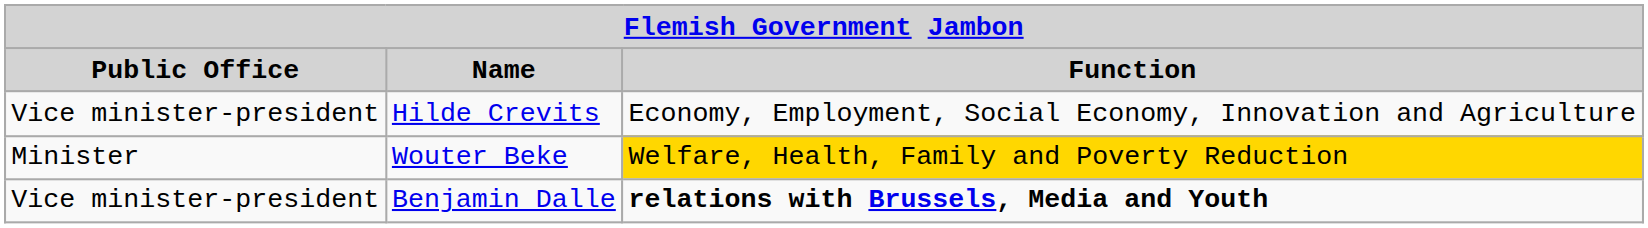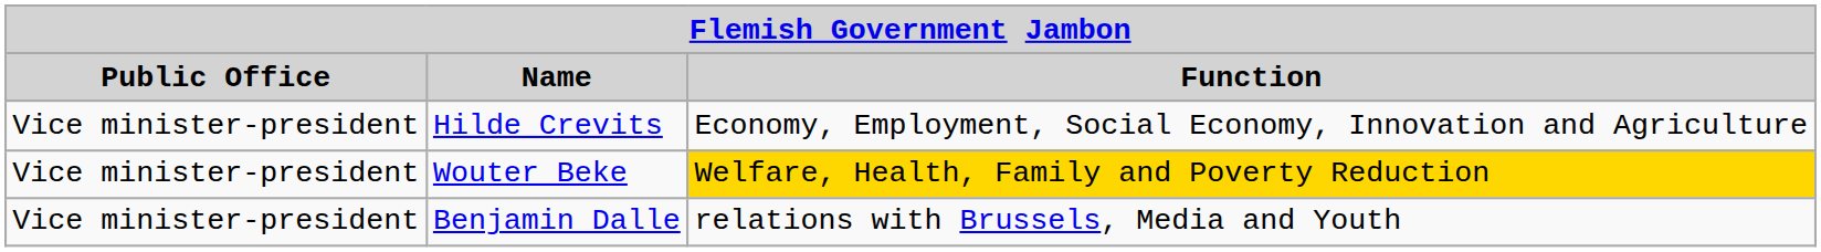 <table class="wikitable">
 <tr>
 <th style="background:LightGrey;" colspan="3"><a href='#'>Flemish Government</a> <a href='#'>Jambon</a></th>
 </tr>
 <tr>
 <th style="background:LightGrey;">Public Office</th>
 <th style="background:LightGrey;">Name</th>
 <th style="background:LightGrey;">Function</th>
 </tr>
 <tr>
 <td>Vice minister-president</td>
 <td><a href='#'>Hilde Crevits</a></td>
 <td>Economy, Employment, Social Economy, Innovation and Agriculture</td>
 </tr>
 <tr>
-<td>Minister</td>
+<td>Vice minister-president</td>
 <td><a href='#'>Wouter Beke</a></td>
 <td style="background: gold;">Welfare, Health, Family and Poverty Reduction</td>
 </tr>
 <tr>
 <td>Vice minister-president</td>
 <td><a href='#'>Benjamin Dalle</a></td>
-<td><strong>relations with <a href='#'>Brussels</a>, Media and Youth</strong></td>
+<td>relations with <a href='#'>Brussels</a>, Media and Youth</td>
 </tr>
 </table>
